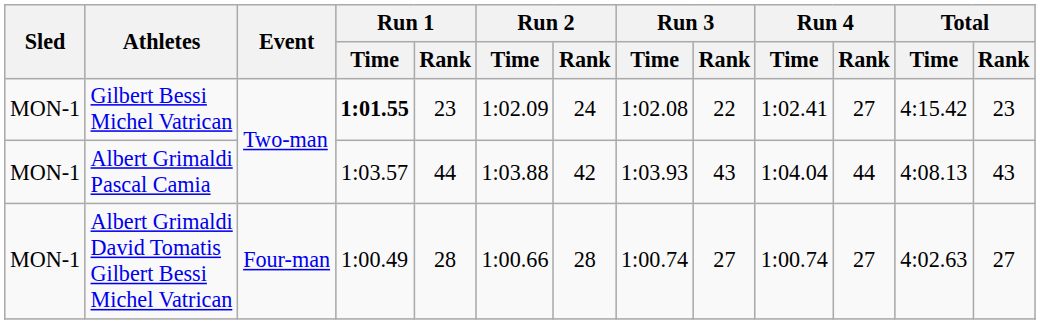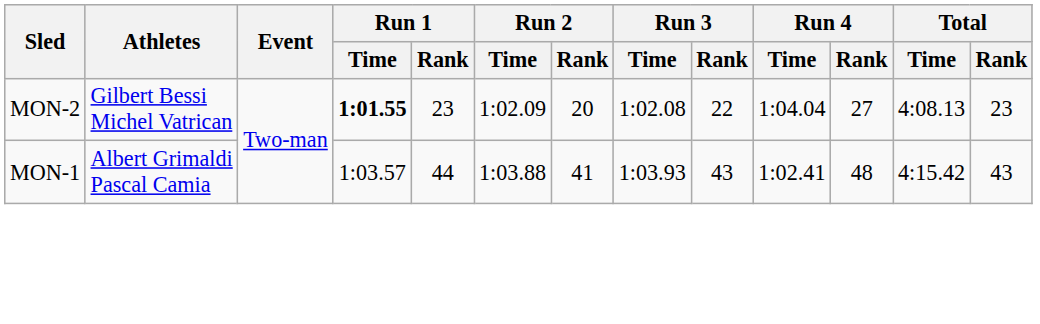 <table class="wikitable" border="1" style="font-size:90%">
 <tr>
 <th rowspan="2">Sled</th>
 <th rowspan="2">Athletes</th>
 <th rowspan="2">Event</th>
 <th colspan="2">Run 1</th>
 <th colspan="2">Run 2</th>
 <th colspan="2">Run 3</th>
 <th colspan="2">Run 4</th>
 <th colspan="2">Total</th>
 </tr>
 <tr>
 <th>Time</th>
 <th>Rank</th>
 <th>Time</th>
 <th>Rank</th>
 <th>Time</th>
 <th>Rank</th>
 <th>Time</th>
 <th>Rank</th>
 <th>Time</th>
 <th>Rank</th>
 </tr>
 <tr>
-<td align="center">MON-1</td>
+<td align="center">MON-2</td>
 <td><a href='#'>Gilbert Bessi</a><br><a href='#'>Michel Vatrican</a></td>
 <td rowspan="2"><a href='#'>Two-man</a></td>
 <td align="center"><strong>1:01.55</strong></td>
 <td align="center">23</td>
 <td align="center">1:02.09</td>
-<td align="center">24</td>
+<td align="center">20</td>
 <td align="center">1:02.08</td>
 <td align="center">22</td>
-<td align="center">1:02.41</td>
+<td align="center">1:04.04</td>
 <td align="center">27</td>
-<td align="center">4:15.42</td>
+<td align="center">4:08.13</td>
 <td align="center">23</td>
 </tr>
 <tr>
 <td align="center">MON-1</td>
 <td><a href='#'>Albert Grimaldi</a><br><a href='#'>Pascal Camia</a></td>
 <td align="center">1:03.57</td>
 <td align="center">44</td>
 <td align="center">1:03.88</td>
-<td align="center">42</td>
+<td align="center">41</td>
 <td align="center">1:03.93</td>
 <td align="center">43</td>
-<td align="center">1:04.04</td>
-<td align="center">44</td>
-<td align="center">4:08.13</td>
+<td align="center">1:02.41</td>
+<td align="center">48</td>
+<td align="center">4:15.42</td>
 <td align="center">43</td>
 </tr>
-<tr>
-<td align="center">MON-1</td>
-<td><a href='#'>Albert Grimaldi</a><br><a href='#'>David Tomatis</a><br><a href='#'>Gilbert Bessi</a><br><a href='#'>Michel Vatrican</a></td>
-<td><a href='#'>Four-man</a></td>
-<td align="center">1:00.49</td>
-<td align="center">28</td>
-<td align="center">1:00.66</td>
-<td align="center">28</td>
-<td align="center">1:00.74</td>
-<td align="center">27</td>
-<td align="center">1:00.74</td>
-<td align="center">27</td>
-<td align="center">4:02.63</td>
-<td align="center">27</td>
-</tr>
 </table>
